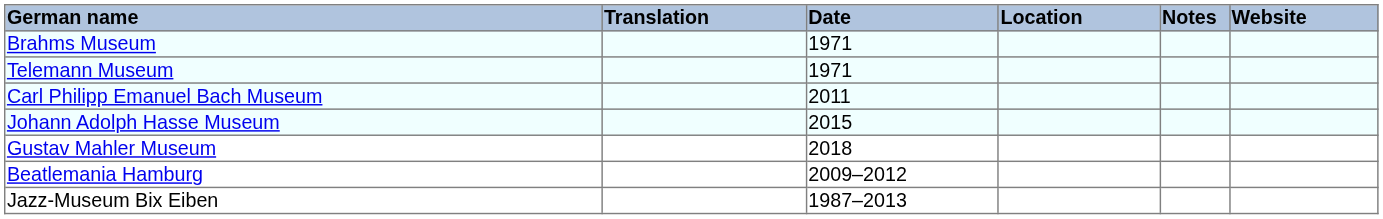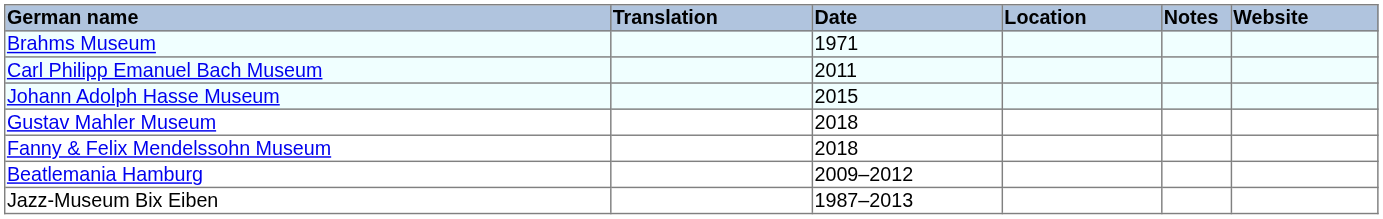 <table border="1" width="75%" cellpadding="1" cellspacing="0" style="font-size: 85%; border: gray solid 1px; border-collapse: collapse; text-align: middle;">
 <tr>
 <th style="text-align: left;background:#B0C4DE">German name</th>
 <th style="text-align: left;background:#B0C4DE">Translation</th>
 <th style="text-align: left;background:#B0C4DE">Date</th>
 <th style="text-align: left;background:#B0C4DE">Location</th>
 <th width="45" style="text-align: left;background:#B0C4DE">Notes</th>
 <th style="text-align: left;background:#B0C4DE">Website</th>
 </tr>
 <tr style="background:#F0FFFF">
 <td><a href='#'>Brahms Museum</a></td>
-<td></td>
-<td>1971</td>
-<td></td>
-<td></td>
-<td> </td>
-</tr>
-<tr style="background:#F0FFFF">
-<td><a href='#'>Telemann Museum</a></td>
 <td></td>
 <td>1971</td>
 <td></td>
 <td></td>
 <td> </td>
 </tr>
 <tr style="background:#F0FFFF">
 <td><a href='#'>Carl Philipp Emanuel Bach Museum</a></td>
 <td></td>
 <td>2011</td>
 <td></td>
 <td></td>
 <td> </td>
 </tr>
 <tr style="background:#F0FFFF">
 <td><a href='#'>Johann Adolph Hasse Museum</a></td>
 <td></td>
 <td>2015</td>
 <td></td>
 <td></td>
 <td> </td>
 </tr>
 <tr>
 <td><a href='#'>Gustav Mahler Museum</a></td>
 <td></td>
 <td>2018</td>
 <td></td>
 <td></td>
 <td> </td>
 </tr>
 <tr>
+<td><a href='#'>Fanny & Felix Mendelssohn Museum</a></td>
+<td></td>
+<td>2018</td>
+<td></td>
+<td></td>
+<td> </td>
+</tr>
+<tr>
 <td><a href='#'>Beatlemania Hamburg</a></td>
 <td></td>
 <td>2009–2012</td>
 <td></td>
 <td></td>
 <td></td>
 </tr>
 <tr>
 <td>Jazz-Museum Bix Eiben</td>
 <td></td>
 <td>1987–2013</td>
 <td></td>
 <td></td>
 <td></td>
 </tr>
 </table>
